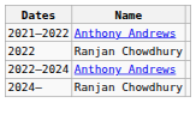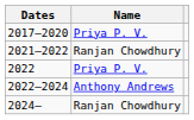 <table class="wikitable">
 <tr>
 <th>Dates</th>
 <th>Name</th>
 <th></th>
 </tr>
 <tr>
+<td>2017–2020</td>
+<td> <a href='#'>Priya P. V.</a></td>
+<td></td>
+</tr>
+<tr>
 <td>2021–2022</td>
-<td> <a href='#'>Anthony Andrews</a></td>
+<td> Ranjan Chowdhury</td>
 <td></td>
 </tr>
 <tr>
 <td>2022</td>
-<td> Ranjan Chowdhury</td>
+<td> <a href='#'>Priya P. V.</a></td>
 <td></td>
 </tr>
 <tr>
 <td>2022–2024</td>
 <td> <a href='#'>Anthony Andrews</a></td>
 <td></td>
 </tr>
 <tr>
 <td>2024–</td>
 <td> Ranjan Chowdhury</td>
 <td></td>
 </tr>
 </table>
